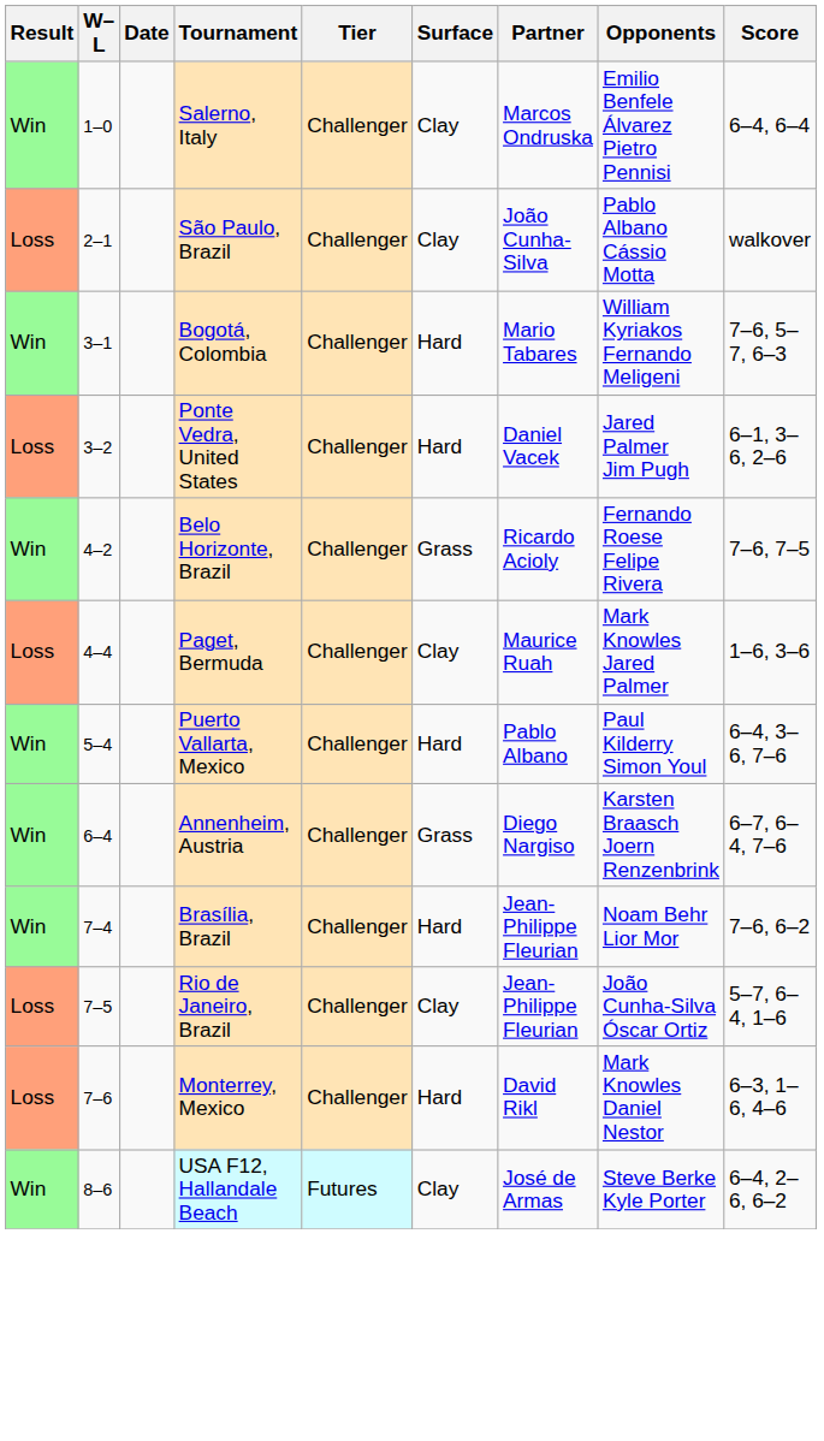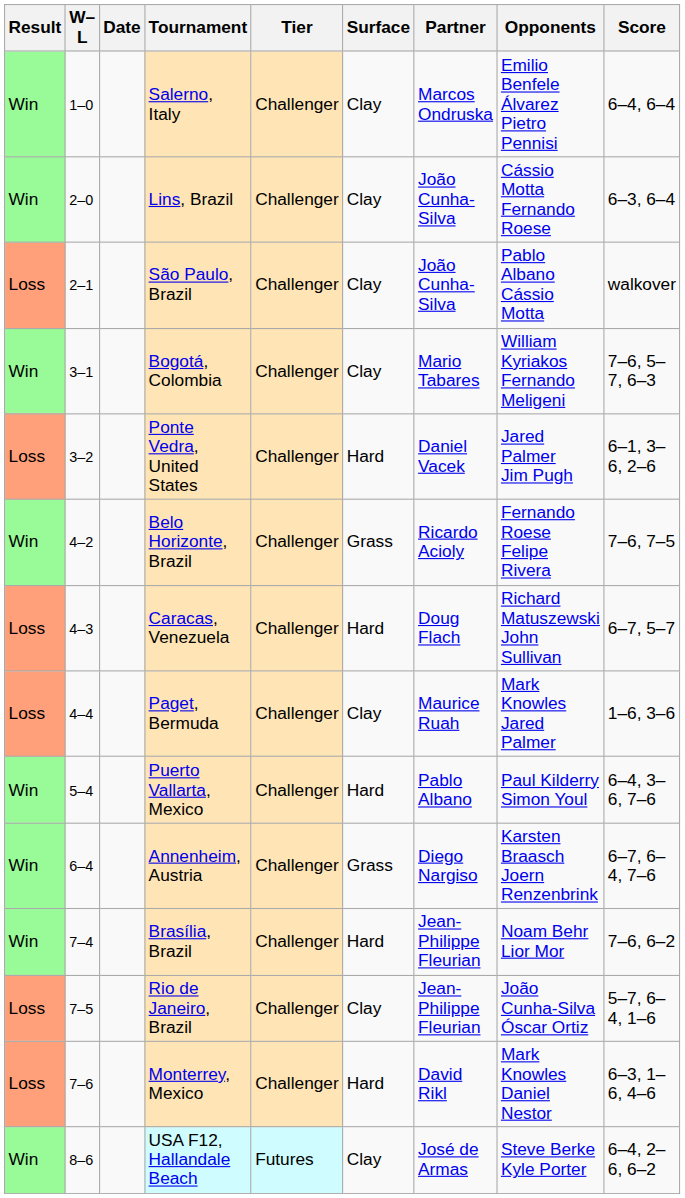 <table class="sortable wikitable">
 <tr>
 <th>Result</th>
 <th class="unsortable">W–L</th>
 <th>Date</th>
 <th>Tournament</th>
 <th>Tier</th>
 <th>Surface</th>
 <th>Partner</th>
 <th>Opponents</th>
 <th class="unsortable">Score</th>
 </tr>
 <tr>
 <td style="background:#98fb98;">Win</td>
 <td><small>1–0</small></td>
 <td></td>
 <td style="background:moccasin;"><a href='#'>Salerno</a>, Italy</td>
 <td style="background:moccasin;">Challenger</td>
 <td>Clay</td>
 <td> <a href='#'>Marcos Ondruska</a></td>
 <td> <a href='#'>Emilio Benfele Álvarez</a> <br>  <a href='#'>Pietro Pennisi</a></td>
 <td>6–4, 6–4</td>
 </tr>
 <tr>
+<td style="background:#98fb98;">Win</td>
+<td><small>2–0</small></td>
+<td></td>
+<td style="background:moccasin;"><a href='#'>Lins</a>, Brazil</td>
+<td style="background:moccasin;">Challenger</td>
+<td>Clay</td>
+<td> <a href='#'>João Cunha-Silva</a></td>
+<td> <a href='#'>Cássio Motta</a> <br>  <a href='#'>Fernando Roese</a></td>
+<td>6–3, 6–4</td>
+</tr>
+<tr>
 <td style="background:#ffa07a;">Loss</td>
 <td><small>2–1</small></td>
 <td></td>
 <td style="background:moccasin;"><a href='#'>São Paulo</a>, Brazil</td>
 <td style="background:moccasin;">Challenger</td>
 <td>Clay</td>
 <td> <a href='#'>João Cunha-Silva</a></td>
 <td> <a href='#'>Pablo Albano</a> <br>  <a href='#'>Cássio Motta</a></td>
 <td>walkover</td>
 </tr>
 <tr>
 <td style="background:#98fb98;">Win</td>
 <td><small>3–1</small></td>
 <td></td>
 <td style="background:moccasin;"><a href='#'>Bogotá</a>, Colombia</td>
 <td style="background:moccasin;">Challenger</td>
-<td>Hard</td>
+<td>Clay</td>
 <td> <a href='#'>Mario Tabares</a></td>
 <td> <a href='#'>William Kyriakos</a> <br>  <a href='#'>Fernando Meligeni</a></td>
 <td>7–6, 5–7, 6–3</td>
 </tr>
 <tr>
 <td style="background:#ffa07a;">Loss</td>
 <td><small>3–2</small></td>
 <td></td>
 <td style="background:moccasin;"><a href='#'>Ponte Vedra</a>, United States</td>
 <td style="background:moccasin;">Challenger</td>
 <td>Hard</td>
 <td> <a href='#'>Daniel Vacek</a></td>
 <td> <a href='#'>Jared Palmer</a> <br>  <a href='#'>Jim Pugh</a></td>
 <td>6–1, 3–6, 2–6</td>
 </tr>
 <tr>
 <td style="background:#98fb98;">Win</td>
 <td><small>4–2</small></td>
 <td></td>
 <td style="background:moccasin;"><a href='#'>Belo Horizonte</a>, Brazil</td>
 <td style="background:moccasin;">Challenger</td>
 <td>Grass</td>
 <td> <a href='#'>Ricardo Acioly</a></td>
 <td> <a href='#'>Fernando Roese</a> <br>  <a href='#'>Felipe Rivera</a></td>
 <td>7–6, 7–5</td>
+</tr>
+<tr>
+<td style="background:#ffa07a;">Loss</td>
+<td><small>4–3</small></td>
+<td></td>
+<td style="background:moccasin;"><a href='#'>Caracas</a>, Venezuela</td>
+<td style="background:moccasin;">Challenger</td>
+<td>Hard</td>
+<td> <a href='#'>Doug Flach</a></td>
+<td> <a href='#'>Richard Matuszewski</a> <br>  <a href='#'>John Sullivan</a></td>
+<td>6–7, 5–7</td>
 </tr>
 <tr>
 <td style="background:#ffa07a;">Loss</td>
 <td><small>4–4</small></td>
 <td></td>
 <td style="background:moccasin;"><a href='#'>Paget</a>, Bermuda</td>
 <td style="background:moccasin;">Challenger</td>
 <td>Clay</td>
 <td> <a href='#'>Maurice Ruah</a></td>
 <td> <a href='#'>Mark Knowles</a> <br>  <a href='#'>Jared Palmer</a></td>
 <td>1–6, 3–6</td>
 </tr>
 <tr>
 <td style="background:#98fb98;">Win</td>
 <td><small>5–4</small></td>
 <td></td>
 <td style="background:moccasin;"><a href='#'>Puerto Vallarta</a>, Mexico</td>
 <td style="background:moccasin;">Challenger</td>
 <td>Hard</td>
 <td> <a href='#'>Pablo Albano</a></td>
 <td> <a href='#'>Paul Kilderry</a> <br>  <a href='#'>Simon Youl</a></td>
 <td>6–4, 3–6, 7–6</td>
 </tr>
 <tr>
 <td style="background:#98fb98;">Win</td>
 <td><small>6–4</small></td>
 <td></td>
 <td style="background:moccasin;"><a href='#'>Annenheim</a>, Austria</td>
 <td style="background:moccasin;">Challenger</td>
 <td>Grass</td>
 <td> <a href='#'>Diego Nargiso</a></td>
 <td> <a href='#'>Karsten Braasch</a> <br>  <a href='#'>Joern Renzenbrink</a></td>
 <td>6–7, 6–4, 7–6</td>
 </tr>
 <tr>
 <td style="background:#98fb98;">Win</td>
 <td><small>7–4</small></td>
 <td></td>
 <td style="background:moccasin;"><a href='#'>Brasília</a>, Brazil</td>
 <td style="background:moccasin;">Challenger</td>
 <td>Hard</td>
 <td> <a href='#'>Jean-Philippe Fleurian</a></td>
 <td> <a href='#'>Noam Behr</a> <br>  <a href='#'>Lior Mor</a></td>
 <td>7–6, 6–2</td>
 </tr>
 <tr>
 <td style="background:#ffa07a;">Loss</td>
 <td><small>7–5</small></td>
 <td></td>
 <td style="background:moccasin;"><a href='#'>Rio de Janeiro</a>, Brazil</td>
 <td style="background:moccasin;">Challenger</td>
 <td>Clay</td>
 <td> <a href='#'>Jean-Philippe Fleurian</a></td>
 <td> <a href='#'>João Cunha-Silva</a> <br>  <a href='#'>Óscar Ortiz</a></td>
 <td>5–7, 6–4, 1–6</td>
 </tr>
 <tr>
 <td style="background:#ffa07a;">Loss</td>
 <td><small>7–6</small></td>
 <td></td>
 <td style="background:moccasin;"><a href='#'>Monterrey</a>, Mexico</td>
 <td style="background:moccasin;">Challenger</td>
 <td>Hard</td>
 <td> <a href='#'>David Rikl</a></td>
 <td> <a href='#'>Mark Knowles</a> <br>  <a href='#'>Daniel Nestor</a></td>
 <td>6–3, 1–6, 4–6</td>
 </tr>
 <tr>
 <td style="background:#98fb98;">Win</td>
 <td><small>8–6</small></td>
 <td></td>
 <td style="background:#cffcff;">USA F12, <a href='#'>Hallandale Beach</a></td>
 <td style="background:#cffcff;">Futures</td>
 <td>Clay</td>
 <td> <a href='#'>José de Armas</a></td>
 <td> <a href='#'>Steve Berke</a> <br>  <a href='#'>Kyle Porter</a></td>
 <td>6–4, 2–6, 6–2</td>
 </tr>
 </table>
